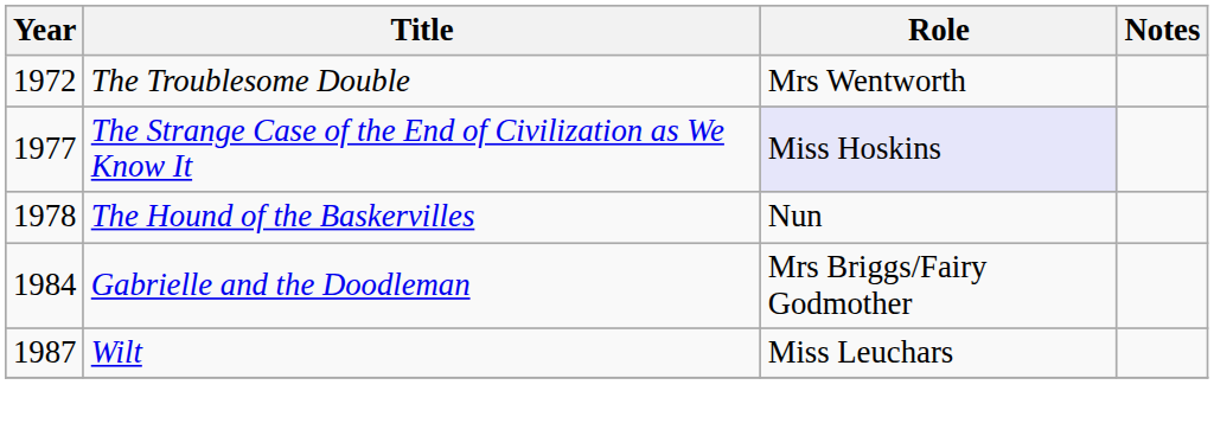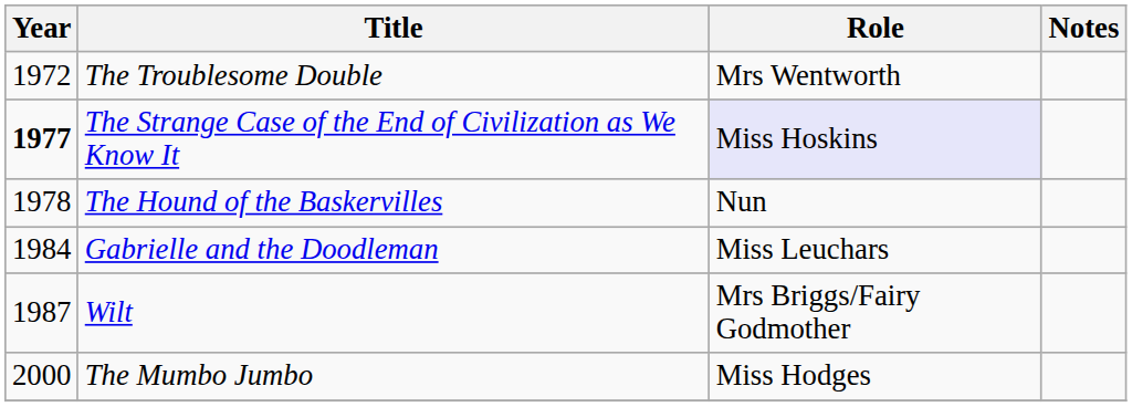 <table class="wikitable">
 <tr>
 <th>Year</th>
 <th>Title</th>
 <th>Role</th>
 <th>Notes</th>
 </tr>
 <tr>
 <td>1972</td>
 <td><em>The Troublesome Double</em></td>
 <td>Mrs Wentworth</td>
 <td></td>
 </tr>
 <tr>
-<td>1977</td>
+<td><strong>1977</strong></td>
 <td><em><a href='#'>The Strange Case of the End of Civilization as We Know It</a></em></td>
 <td style="background: lavender;">Miss Hoskins</td>
 <td></td>
 </tr>
 <tr>
 <td>1978</td>
 <td><em><a href='#'>The Hound of the Baskervilles</a></em></td>
 <td>Nun</td>
 <td></td>
 </tr>
 <tr>
 <td>1984</td>
 <td><em><a href='#'>Gabrielle and the Doodleman</a></em></td>
-<td>Mrs Briggs/Fairy Godmother</td>
+<td>Miss Leuchars</td>
 <td></td>
 </tr>
 <tr>
 <td>1987</td>
 <td><em><a href='#'>Wilt</a></em></td>
-<td>Miss Leuchars</td>
+<td>Mrs Briggs/Fairy Godmother</td>
+<td></td>
+</tr>
+<tr>
+<td>2000</td>
+<td><em>The Mumbo Jumbo</em></td>
+<td>Miss Hodges</td>
 <td></td>
 </tr>
 <tr>
 </tr>
 </table>
